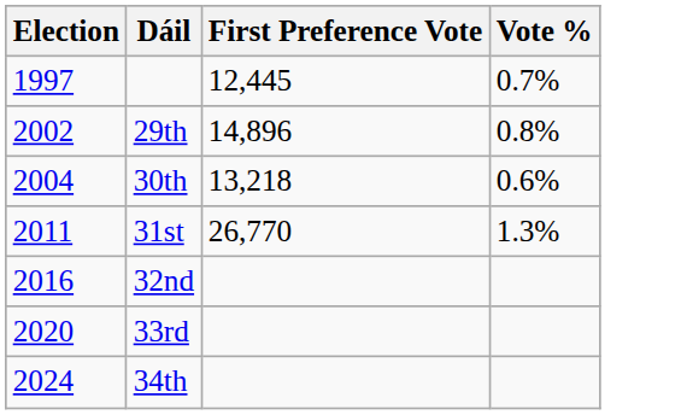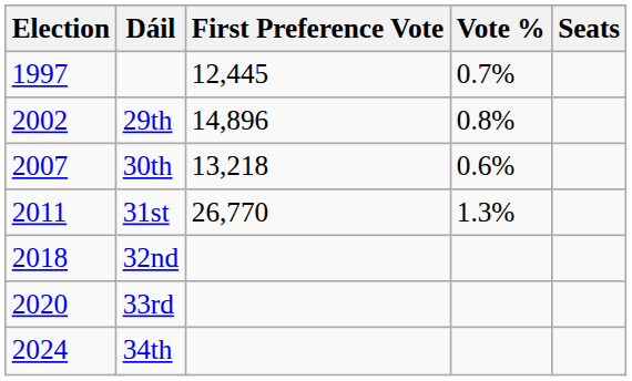 <table class="wikitable sortable" style="font-size:95%">
 <tr>
 <th>Election</th>
 <th>Dáil</th>
 <th>First Preference Vote</th>
 <th>Vote %</th>
+<th>Seats</th>
 </tr>
 <tr>
 <td><a href='#'>1997</a></td>
 <td></td>
 <td>12,445</td>
 <td>0.7%</td>
+<td></td>
 </tr>
 <tr>
 <td><a href='#'>2002</a></td>
 <td><a href='#'>29th</a></td>
 <td>14,896</td>
 <td>0.8%</td>
+<td></td>
 </tr>
 <tr>
-<td><a href='#'>2004</a></td>
+<td><a href='#'>2007</a></td>
 <td><a href='#'>30th</a></td>
 <td>13,218</td>
 <td>0.6%</td>
+<td></td>
 </tr>
 <tr>
 <td><a href='#'>2011</a></td>
 <td><a href='#'>31st</a></td>
 <td>26,770</td>
 <td>1.3%</td>
+<td></td>
 </tr>
 <tr>
-<td><a href='#'>2016</a></td>
+<td><a href='#'>2018</a></td>
 <td><a href='#'>32nd</a></td>
+<td></td>
 <td></td>
 <td></td>
 </tr>
 <tr>
 <td><a href='#'>2020</a></td>
 <td><a href='#'>33rd</a></td>
 <td></td>
 <td></td>
+<td></td>
 </tr>
 <tr>
 <td><a href='#'>2024</a></td>
 <td><a href='#'>34th</a></td>
 <td></td>
 <td></td>
+<td></td>
 </tr>
 </table>
